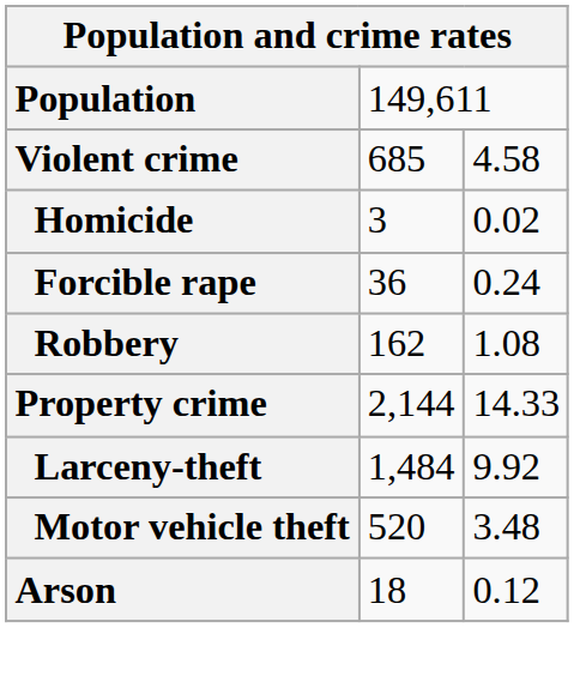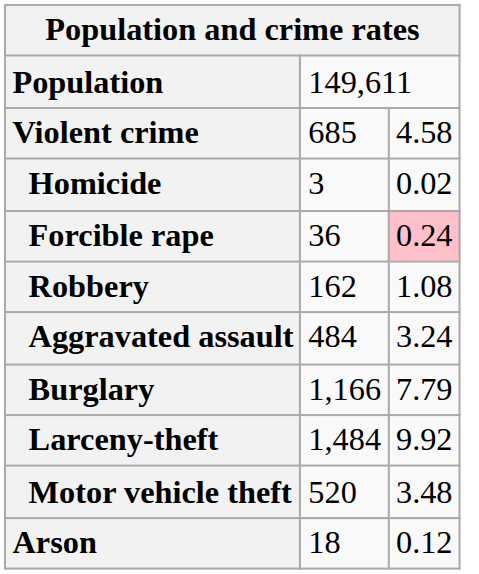 <table class="wikitable collapsible collapsed">
 <tr>
 <th colspan="3">Population and crime rates</th>
 </tr>
 <tr>
 <th scope="row" style="text-align: left;">Population</th>
 <td colspan="2">149,611</td>
 </tr>
 <tr>
 <th scope="row" style="text-align: left;">Violent crime</th>
 <td>685</td>
 <td>4.58</td>
 </tr>
 <tr>
 <th scope="row" style="text-align: left;">  Homicide</th>
 <td>3</td>
 <td>0.02</td>
 </tr>
 <tr>
 <th scope="row" style="text-align: left;">  Forcible rape</th>
 <td>36</td>
-<td>0.24</td>
+<td style="background: pink;">0.24</td>
 </tr>
 <tr>
 <th scope="row" style="text-align: left;">  Robbery</th>
 <td>162</td>
 <td>1.08</td>
 </tr>
 <tr>
-<th scope="row" style="text-align: left;">Property crime</th>
-<td>2,144</td>
-<td>14.33</td>
+<th scope="row" style="text-align: left;">  Aggravated assault</th>
+<td>484</td>
+<td>3.24</td>
+</tr>
+<tr>
+<th scope="row" style="text-align: left;">  Burglary</th>
+<td>1,166</td>
+<td>7.79</td>
 </tr>
 <tr>
 <th scope="row" style="text-align: left;">  Larceny-theft</th>
 <td>1,484</td>
 <td>9.92</td>
 </tr>
 <tr>
 <th scope="row" style="text-align: left;">  Motor vehicle theft</th>
 <td>520</td>
 <td>3.48</td>
 </tr>
 <tr>
 <th scope="row" style="text-align: left;">Arson</th>
 <td>18</td>
 <td>0.12</td>
 </tr>
 </table>
